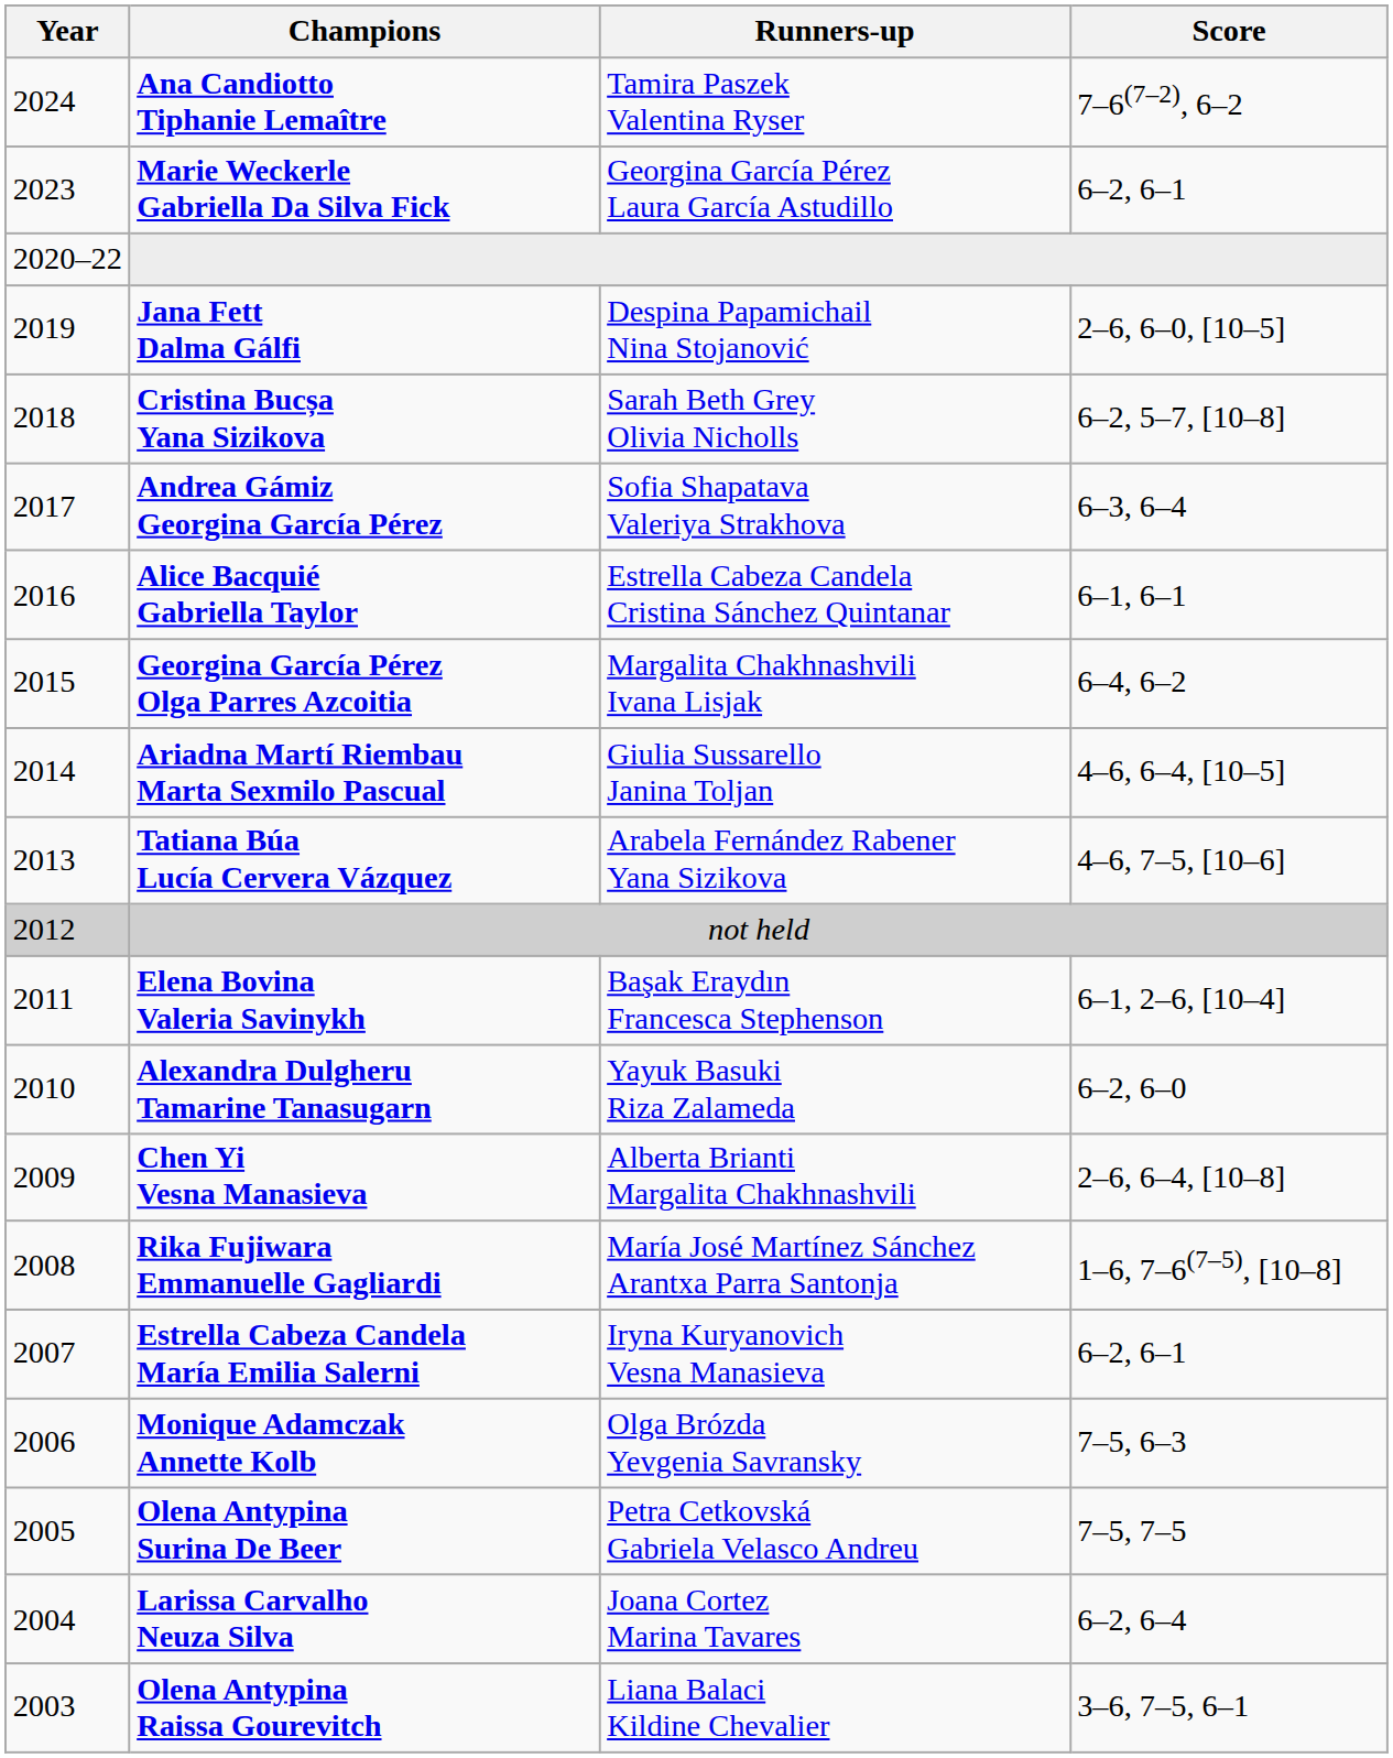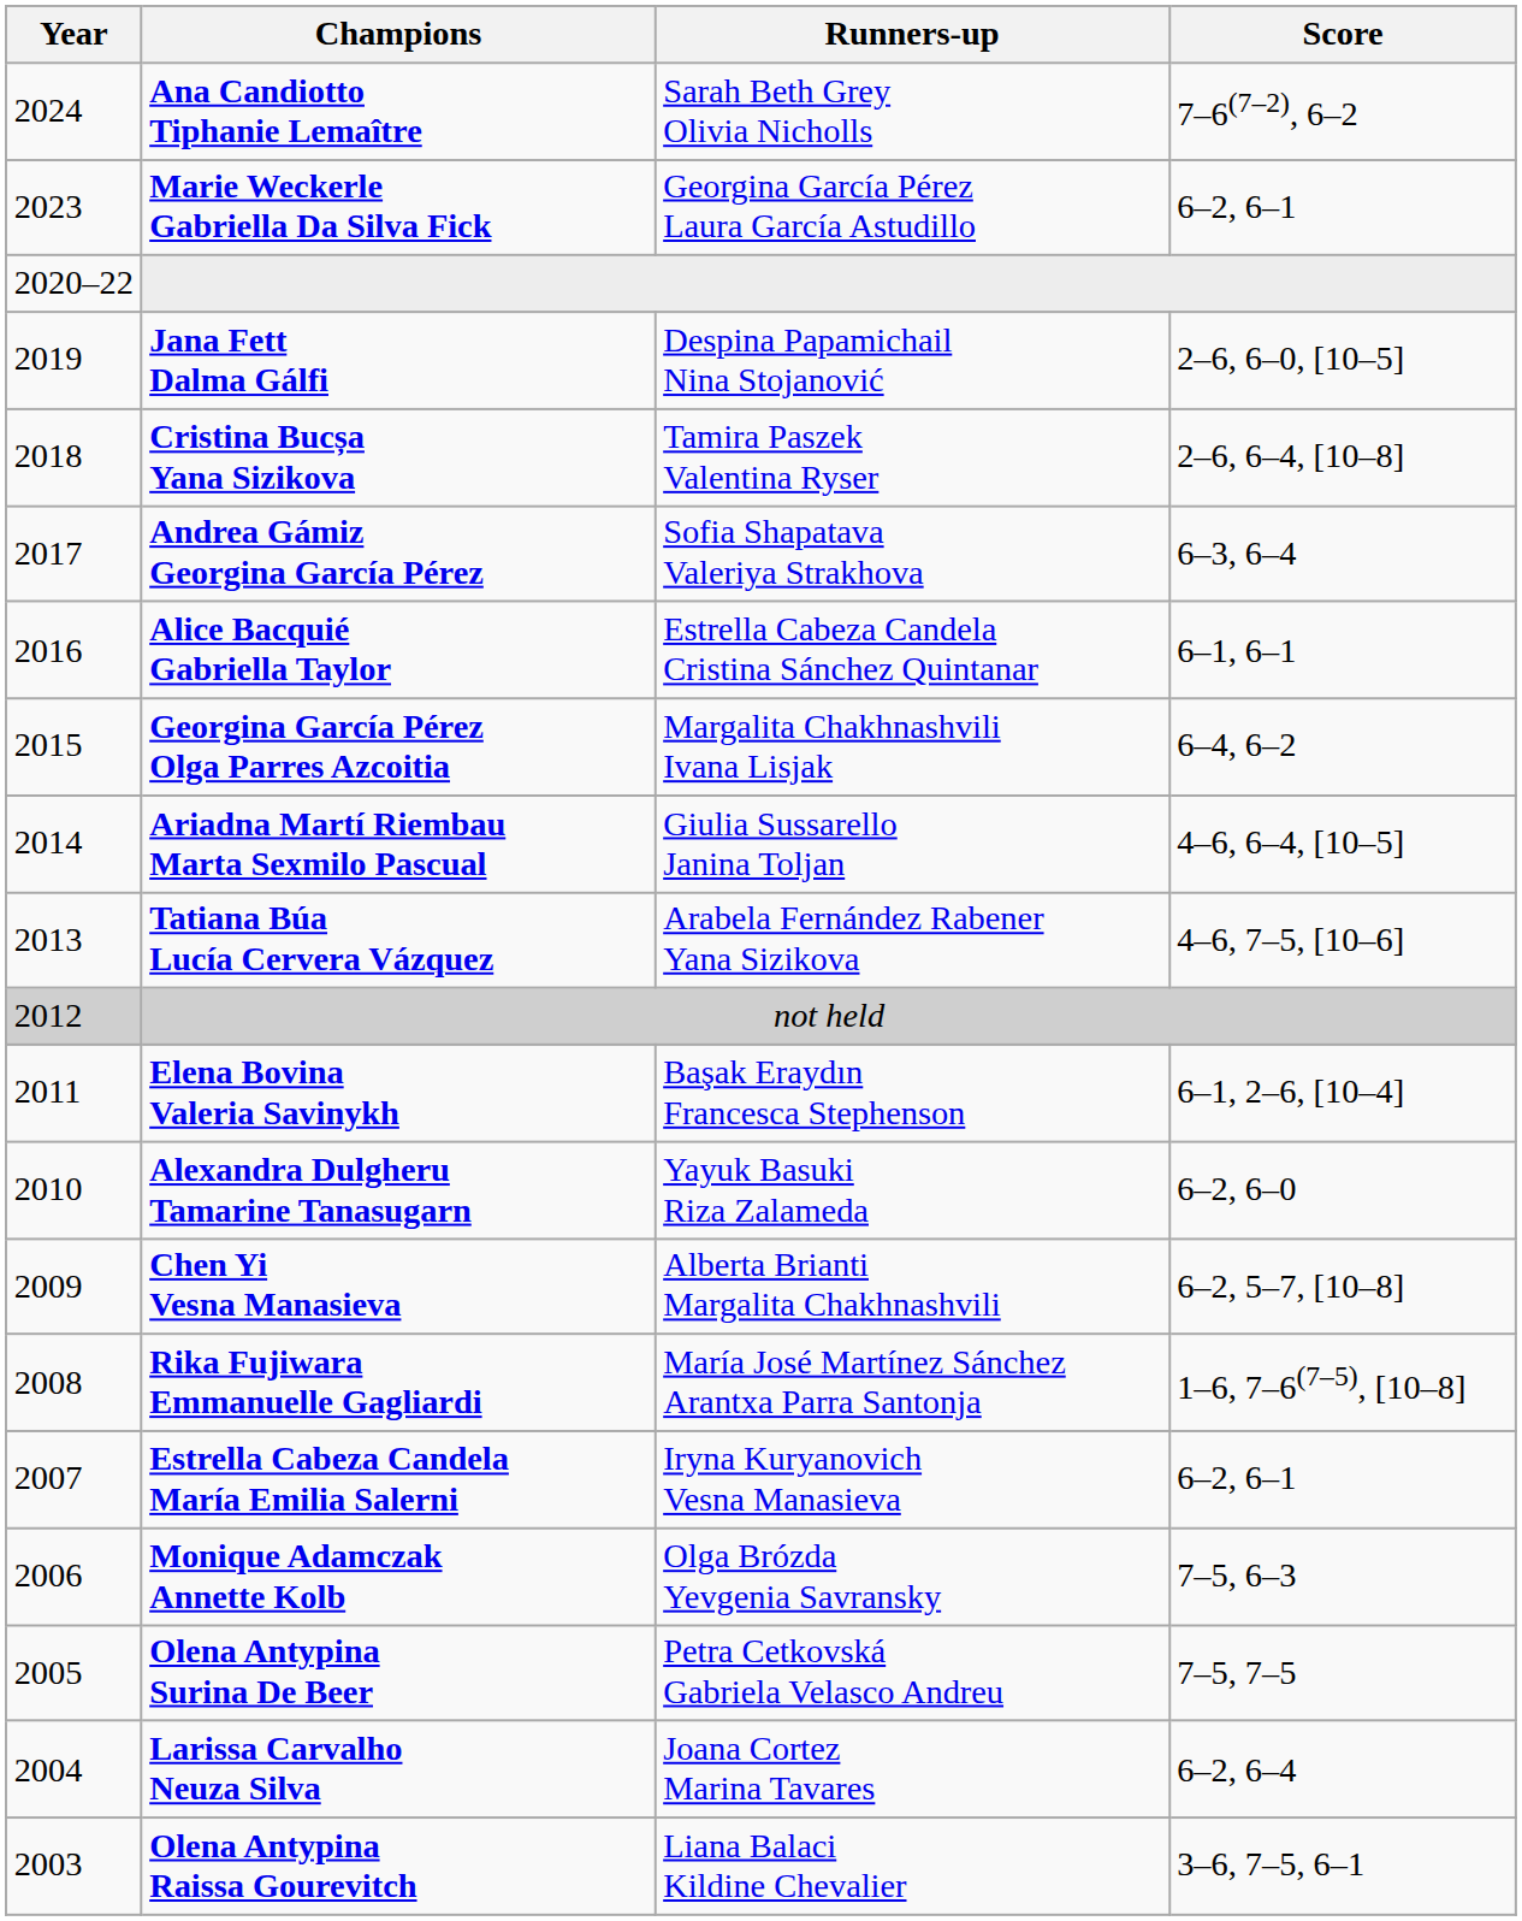 <table class="wikitable" style="font-size:90%">
 <tr>
 <th>Year</th>
 <th width="210">Champions</th>
 <th width="210">Runners-up</th>
 <th width="140">Score</th>
 </tr>
 <tr>
 <td>2024</td>
 <td> <strong><a href='#'>Ana Candiotto</a></strong> <br>  <strong><a href='#'>Tiphanie Lemaître</a></strong></td>
-<td> <a href='#'>Tamira Paszek</a> <br>  <a href='#'>Valentina Ryser</a></td>
+<td> <a href='#'>Sarah Beth Grey</a> <br>  <a href='#'>Olivia Nicholls</a></td>
 <td>7–6<sup>(7–2)</sup>, 6–2</td>
 </tr>
 <tr>
 <td>2023</td>
 <td> <strong><a href='#'>Marie Weckerle</a></strong> <br>  <strong><a href='#'>Gabriella Da Silva Fick</a></strong></td>
 <td> <a href='#'>Georgina García Pérez</a> <br>  <a href='#'>Laura García Astudillo</a></td>
 <td>6–2, 6–1</td>
 </tr>
 <tr>
 <td>2020–22</td>
 <td colspan=3 bgcolor="#ededed"></td>
 </tr>
 <tr>
 <td>2019</td>
 <td> <strong><a href='#'>Jana Fett</a></strong> <br>  <strong><a href='#'>Dalma Gálfi</a></strong></td>
 <td> <a href='#'>Despina Papamichail</a> <br>  <a href='#'>Nina Stojanović</a></td>
 <td>2–6, 6–0, [10–5]</td>
 </tr>
 <tr>
 <td>2018</td>
 <td> <strong><a href='#'>Cristina Bucșa</a></strong> <br>  <strong><a href='#'>Yana Sizikova</a></strong></td>
-<td> <a href='#'>Sarah Beth Grey</a> <br>  <a href='#'>Olivia Nicholls</a></td>
-<td>6–2, 5–7, [10–8]</td>
+<td> <a href='#'>Tamira Paszek</a> <br>  <a href='#'>Valentina Ryser</a></td>
+<td>2–6, 6–4, [10–8]</td>
 </tr>
 <tr>
 <td>2017</td>
 <td> <strong><a href='#'>Andrea Gámiz</a></strong> <br>  <strong><a href='#'>Georgina García Pérez</a></strong></td>
 <td> <a href='#'>Sofia Shapatava</a> <br>  <a href='#'>Valeriya Strakhova</a></td>
 <td>6–3, 6–4</td>
 </tr>
 <tr>
 <td>2016</td>
 <td> <strong><a href='#'>Alice Bacquié</a></strong> <br>  <strong><a href='#'>Gabriella Taylor</a></strong></td>
 <td> <a href='#'>Estrella Cabeza Candela</a> <br>  <a href='#'>Cristina Sánchez Quintanar</a></td>
 <td>6–1, 6–1</td>
 </tr>
 <tr>
 <td>2015</td>
 <td> <strong><a href='#'>Georgina García Pérez</a></strong> <br>  <strong><a href='#'>Olga Parres Azcoitia</a></strong></td>
 <td> <a href='#'>Margalita Chakhnashvili</a> <br>  <a href='#'>Ivana Lisjak</a></td>
 <td>6–4, 6–2</td>
 </tr>
 <tr>
 <td>2014</td>
 <td> <strong><a href='#'>Ariadna Martí Riembau</a></strong> <br>  <strong><a href='#'>Marta Sexmilo Pascual</a></strong></td>
 <td> <a href='#'>Giulia Sussarello</a> <br>  <a href='#'>Janina Toljan</a></td>
 <td>4–6, 6–4, [10–5]</td>
 </tr>
 <tr>
 <td>2013</td>
 <td> <strong><a href='#'>Tatiana Búa</a></strong> <br>  <strong><a href='#'>Lucía Cervera Vázquez</a></strong></td>
 <td> <a href='#'>Arabela Fernández Rabener</a> <br>  <a href='#'>Yana Sizikova</a></td>
 <td>4–6, 7–5, [10–6]</td>
 </tr>
 <tr>
 <td style="background:#cfcfcf">2012</td>
 <td colspan=3 align=center style="background:#cfcfcf"><em>not held</em></td>
 </tr>
 <tr>
 <td>2011</td>
 <td> <strong><a href='#'>Elena Bovina</a></strong> <br>  <strong><a href='#'>Valeria Savinykh</a></strong></td>
 <td> <a href='#'>Başak Eraydın</a> <br>  <a href='#'>Francesca Stephenson</a></td>
 <td>6–1, 2–6, [10–4]</td>
 </tr>
 <tr>
 <td>2010</td>
 <td> <strong><a href='#'>Alexandra Dulgheru</a></strong> <br>  <strong><a href='#'>Tamarine Tanasugarn</a></strong></td>
 <td> <a href='#'>Yayuk Basuki</a> <br>  <a href='#'>Riza Zalameda</a></td>
 <td>6–2, 6–0</td>
 </tr>
 <tr>
 <td>2009</td>
 <td> <strong><a href='#'>Chen Yi</a></strong> <br>  <strong><a href='#'>Vesna Manasieva</a></strong></td>
 <td> <a href='#'>Alberta Brianti</a> <br>  <a href='#'>Margalita Chakhnashvili</a></td>
-<td>2–6, 6–4, [10–8]</td>
+<td>6–2, 5–7, [10–8]</td>
 </tr>
 <tr>
 <td>2008</td>
 <td> <strong><a href='#'>Rika Fujiwara</a></strong> <br>  <strong><a href='#'>Emmanuelle Gagliardi</a></strong></td>
 <td> <a href='#'>María José Martínez Sánchez</a> <br>  <a href='#'>Arantxa Parra Santonja</a></td>
 <td>1–6, 7–6<sup>(7–5)</sup>, [10–8]</td>
 </tr>
 <tr>
 <td>2007</td>
 <td> <strong><a href='#'>Estrella Cabeza Candela</a></strong> <br>  <strong><a href='#'>María Emilia Salerni</a></strong></td>
 <td> <a href='#'>Iryna Kuryanovich</a> <br>  <a href='#'>Vesna Manasieva</a></td>
 <td>6–2, 6–1</td>
 </tr>
 <tr>
 <td>2006</td>
 <td> <strong><a href='#'>Monique Adamczak</a></strong> <br>  <strong><a href='#'>Annette Kolb</a></strong></td>
 <td> <a href='#'>Olga Brózda</a> <br>  <a href='#'>Yevgenia Savransky</a></td>
 <td>7–5, 6–3</td>
 </tr>
 <tr>
 <td>2005</td>
 <td> <strong><a href='#'>Olena Antypina</a></strong> <br>  <strong><a href='#'>Surina De Beer</a></strong></td>
 <td> <a href='#'>Petra Cetkovská</a> <br>  <a href='#'>Gabriela Velasco Andreu</a></td>
 <td>7–5, 7–5</td>
 </tr>
 <tr>
 <td>2004</td>
 <td> <strong><a href='#'>Larissa Carvalho</a></strong> <br>  <strong><a href='#'>Neuza Silva</a></strong></td>
 <td> <a href='#'>Joana Cortez</a> <br>  <a href='#'>Marina Tavares</a></td>
 <td>6–2, 6–4</td>
 </tr>
 <tr>
 <td>2003</td>
 <td> <strong><a href='#'>Olena Antypina</a></strong> <br>  <strong><a href='#'>Raissa Gourevitch</a></strong></td>
 <td> <a href='#'>Liana Balaci</a> <br>  <a href='#'>Kildine Chevalier</a></td>
 <td>3–6, 7–5, 6–1</td>
 </tr>
 </table>
